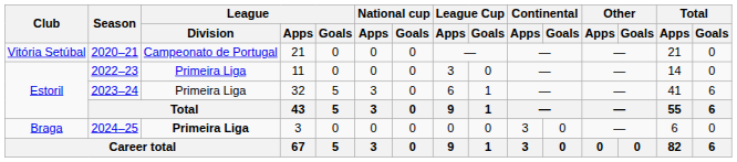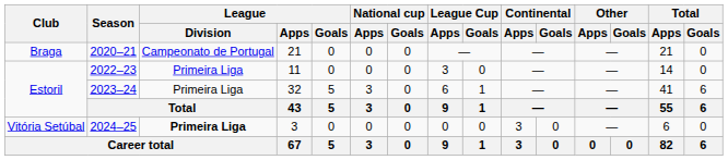 <table class="wikitable" style="text-align: center;">
 <tr>
 <th rowspan="2">Club</th>
 <th rowspan="2">Season</th>
 <th colspan="3">League</th>
 <th colspan="2">National cup</th>
 <th colspan="2">League Cup</th>
 <th colspan="2">Continental</th>
 <th colspan="2">Other</th>
 <th colspan="2">Total</th>
 </tr>
 <tr>
 <th>Division</th>
 <th>Apps</th>
 <th>Goals</th>
 <th>Apps</th>
 <th>Goals</th>
 <th>Apps</th>
 <th>Goals</th>
 <th>Apps</th>
 <th>Goals</th>
 <th>Apps</th>
 <th>Goals</th>
 <th>Apps</th>
 <th>Goals</th>
 </tr>
 <tr>
-<td><a href='#'>Vitória Setúbal</a></td>
+<td><a href='#'>Braga</a></td>
 <td><a href='#'>2020–21</a></td>
 <td><a href='#'>Campeonato de Portugal</a></td>
 <td>21</td>
 <td>0</td>
 <td>0</td>
 <td>0</td>
 <td colspan="2">—</td>
 <td colspan="2">—</td>
 <td colspan="2">—</td>
 <td>21</td>
 <td>0</td>
 </tr>
 <tr>
 <td rowspan="3"><a href='#'>Estoril</a></td>
 <td><a href='#'>2022–23</a></td>
 <td><a href='#'>Primeira Liga</a></td>
 <td>11</td>
 <td>0</td>
 <td>0</td>
 <td>0</td>
 <td>3</td>
 <td>0</td>
 <td colspan="2">—</td>
 <td colspan="2">—</td>
 <td>14</td>
 <td>0</td>
 </tr>
 <tr>
 <td><a href='#'>2023–24</a></td>
 <td>Primeira Liga</td>
 <td>32</td>
 <td>5</td>
 <td>3</td>
 <td>0</td>
 <td>6</td>
 <td>1</td>
 <td colspan="2">—</td>
 <td colspan="2">—</td>
 <td>41</td>
 <td>6</td>
 </tr>
 <tr>
 <th colspan="2">Total</th>
 <th>43</th>
 <th>5</th>
 <th>3</th>
 <th>0</th>
 <th>9</th>
 <th>1</th>
 <th colspan="2">—</th>
 <th colspan="2">—</th>
 <th>55</th>
 <th>6</th>
 </tr>
 <tr>
-<td><a href='#'>Braga</a></td>
+<td><a href='#'>Vitória Setúbal</a></td>
 <td><a href='#'>2024–25</a></td>
 <td><strong>Primeira Liga</strong></td>
 <td>3</td>
 <td>0</td>
 <td>0</td>
 <td>0</td>
 <td>0</td>
 <td>0</td>
 <td>3</td>
 <td>0</td>
 <td colspan="2">—</td>
 <td>6</td>
 <td>0</td>
 </tr>
 <tr>
 <th colspan="3">Career total</th>
 <th>67</th>
 <th>5</th>
 <th>3</th>
 <th>0</th>
 <th>9</th>
 <th>1</th>
 <th>3</th>
 <th>0</th>
 <th>0</th>
 <th>0</th>
 <th>82</th>
 <th>6</th>
 </tr>
 </table>
